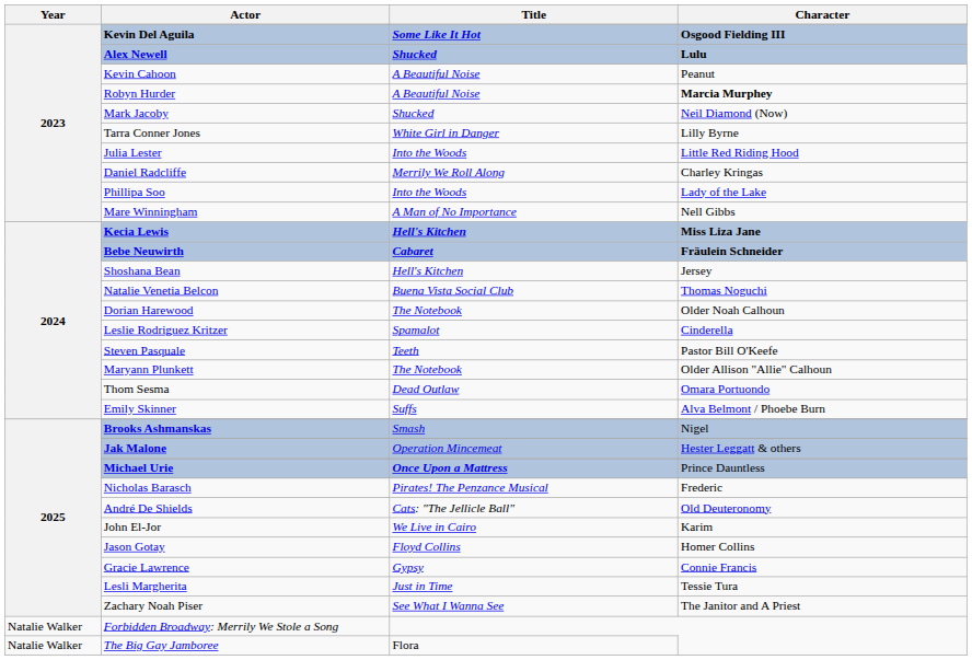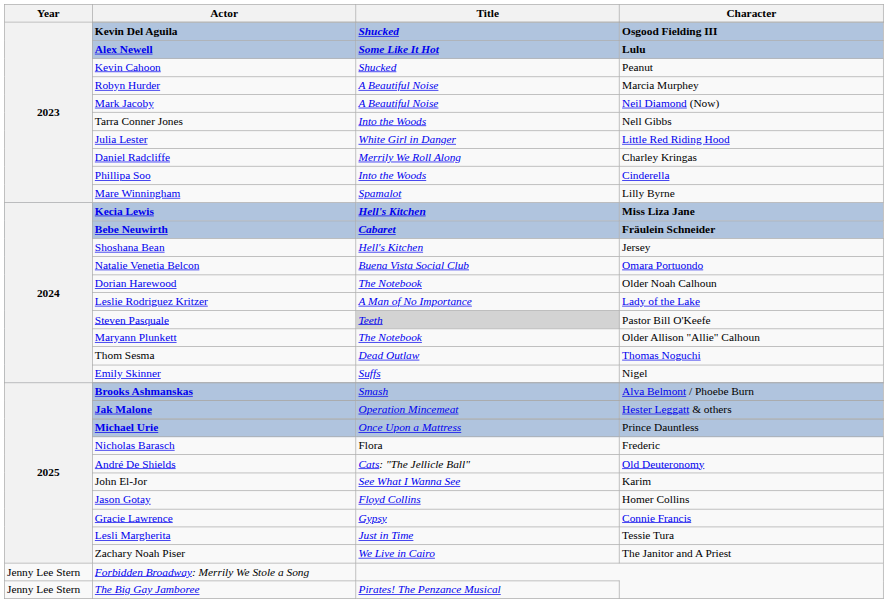 <table class="wikitable" style="width:98%;">
 <tr>
 <th style="width:10%;">Year</th>
 <th style="width:30%;">Actor</th>
 <th style="width:30%;">Title</th>
 <th style="width:30%;">Character</th>
 </tr>
 <tr>
 <th rowspan="11">2023</th>
 </tr>
 <tr style="background:#B0C4DE">
 <td><strong>Kevin Del Aguila</strong></td>
-<td><strong><em><a href='#'>Some Like It Hot</a></em></strong></td>
+<td><strong><em><a href='#'>Shucked</a></em></strong></td>
 <td><strong>Osgood Fielding III</strong></td>
 </tr>
 <tr style="background:#B0C4DE">
 <td><strong><a href='#'>Alex Newell</a></strong></td>
-<td><strong><em><a href='#'>Shucked</a></em></strong></td>
+<td><strong><em><a href='#'>Some Like It Hot</a></em></strong></td>
 <td><strong>Lulu</strong></td>
 </tr>
 <tr>
 <td><a href='#'>Kevin Cahoon</a></td>
-<td><em><a href='#'>A Beautiful Noise</a></em></td>
+<td><em><a href='#'>Shucked</a></em></td>
 <td>Peanut</td>
 </tr>
 <tr>
 <td><a href='#'>Robyn Hurder</a></td>
 <td><em><a href='#'>A Beautiful Noise</a></em></td>
-<td><strong>Marcia Murphey</strong></td>
+<td>Marcia Murphey</td>
 </tr>
 <tr>
 <td><a href='#'>Mark Jacoby</a></td>
-<td><em><a href='#'>Shucked</a></em></td>
+<td><em><a href='#'>A Beautiful Noise</a></em></td>
 <td><a href='#'>Neil Diamond</a> (Now)</td>
 </tr>
 <tr>
 <td>Tarra Conner Jones</td>
-<td><em><a href='#'>White Girl in Danger</a></em></td>
-<td>Lilly Byrne</td>
+<td><em><a href='#'>Into the Woods</a></em></td>
+<td>Nell Gibbs</td>
 </tr>
 <tr>
 <td><a href='#'>Julia Lester</a></td>
-<td><em><a href='#'>Into the Woods</a></em></td>
+<td><em><a href='#'>White Girl in Danger</a></em></td>
 <td><a href='#'>Little Red Riding Hood</a></td>
 </tr>
 <tr>
 <td><a href='#'>Daniel Radcliffe</a></td>
 <td><em><a href='#'>Merrily We Roll Along</a></em></td>
 <td>Charley Kringas</td>
 </tr>
 <tr>
 <td><a href='#'>Phillipa Soo</a></td>
 <td><em><a href='#'>Into the Woods</a></em></td>
-<td><a href='#'>Lady of the Lake</a></td>
+<td><a href='#'>Cinderella</a></td>
 </tr>
 <tr>
 <td><a href='#'>Mare Winningham</a></td>
-<td><em><a href='#'>A Man of No Importance</a></em></td>
-<td>Nell Gibbs</td>
+<td><em><a href='#'>Spamalot</a></em></td>
+<td>Lilly Byrne</td>
 </tr>
 <tr style="background:#B0C4DE">
 <th rowspan="10">2024</th>
 <td><strong><a href='#'>Kecia Lewis</a></strong></td>
 <td><strong><a href='#'><em>Hell's Kitchen</em></a></strong></td>
 <td><strong>Miss Liza Jane</strong></td>
 </tr>
 <tr style="background:#B0C4DE">
 <td><strong><a href='#'>Bebe Neuwirth</a></strong></td>
 <td><strong><em><a href='#'>Cabaret</a></em></strong></td>
 <td><strong>Fräulein Schneider</strong></td>
 </tr>
 <tr>
 <td><a href='#'>Shoshana Bean</a></td>
 <td><a href='#'><em>Hell's Kitchen</em></a></td>
 <td>Jersey</td>
 </tr>
 <tr>
 <td><a href='#'>Natalie Venetia Belcon</a></td>
 <td><em><a href='#'>Buena Vista Social Club</a></em></td>
-<td><a href='#'>Thomas Noguchi</a></td>
+<td><a href='#'>Omara Portuondo</a></td>
 </tr>
 <tr>
 <td><a href='#'>Dorian Harewood</a></td>
 <td><a href='#'><em>The Notebook</em></a></td>
 <td>Older Noah Calhoun</td>
 </tr>
 <tr>
 <td><a href='#'>Leslie Rodriguez Kritzer</a></td>
-<td><em><a href='#'>Spamalot</a></em></td>
-<td><a href='#'>Cinderella</a></td>
+<td><em><a href='#'>A Man of No Importance</a></em></td>
+<td><a href='#'>Lady of the Lake</a></td>
 </tr>
 <tr>
 <td><a href='#'>Steven Pasquale</a></td>
-<td><a href='#'><em>Teeth</em></a></td>
+<td style="background: lightgrey;"><a href='#'><em>Teeth</em></a></td>
 <td>Pastor Bill O'Keefe</td>
 </tr>
 <tr>
 <td><a href='#'>Maryann Plunkett</a></td>
 <td><a href='#'><em>The Notebook</em></a></td>
 <td>Older Allison "Allie" Calhoun</td>
 </tr>
 <tr>
 <td>Thom Sesma</td>
 <td><em><a href='#'>Dead Outlaw</a></em></td>
-<td><a href='#'>Omara Portuondo</a></td>
+<td><a href='#'>Thomas Noguchi</a></td>
 </tr>
 <tr>
 <td><a href='#'>Emily Skinner</a></td>
 <td><em><a href='#'>Suffs</a></em></td>
-<td><a href='#'>Alva Belmont</a> / Phoebe Burn</td>
+<td>Nigel</td>
 </tr>
 <tr>
 <th rowspan=13>2025</th>
 </tr>
 <tr style="background:#B0C4DE">
 <td><strong><a href='#'>Brooks Ashmanskas</a></strong></td>
 <td><em><a href='#'>Smash</a></em></td>
-<td>Nigel</td>
+<td><a href='#'>Alva Belmont</a> / Phoebe Burn</td>
 </tr>
 <tr>
 </tr>
 <tr style="background:#B0C4DE">
 <td><strong><a href='#'>Jak Malone</a></strong></td>
 <td><em><a href='#'>Operation Mincemeat</a></em></td>
 <td><a href='#'>Hester Leggatt</a> & others</td>
 </tr>
 <tr>
 </tr>
 <tr style="background:#B0C4DE">
 <td><strong><a href='#'>Michael Urie</a></strong></td>
-<td><strong><em><a href='#'>Once Upon a Mattress</a></em></strong></td>
+<td><em><a href='#'>Once Upon a Mattress</a></em></td>
 <td>Prince Dauntless</td>
 </tr>
 <tr>
 <td><a href='#'>Nicholas Barasch</a></td>
-<td><em><a href='#'>Pirates! The Penzance Musical</a></em></td>
+<td>Flora</td>
 <td>Frederic</td>
 </tr>
 <tr>
 <td><a href='#'>André De Shields</a></td>
 <td><em><a href='#'>Cats</a>: "The Jellicle Ball"</em></td>
 <td><a href='#'>Old Deuteronomy</a></td>
 </tr>
 <tr>
 <td>John El-Jor</td>
-<td><em><a href='#'>We Live in Cairo</a></em></td>
+<td><em><a href='#'>See What I Wanna See</a></em></td>
 <td>Karim</td>
 </tr>
 <tr>
 <td><a href='#'>Jason Gotay</a></td>
 <td><em><a href='#'>Floyd Collins</a></em></td>
 <td>Homer Collins</td>
 </tr>
 <tr>
 <td><a href='#'>Gracie Lawrence</a></td>
 <td><em><a href='#'>Gypsy</a></em></td>
 <td><a href='#'>Connie Francis</a></td>
 </tr>
 <tr>
 <td><a href='#'>Lesli Margherita</a></td>
 <td><em><a href='#'>Just in Time</a></em></td>
 <td>Tessie Tura</td>
 </tr>
 <tr>
 <td>Zachary Noah Piser</td>
-<td><em><a href='#'>See What I Wanna See</a></em></td>
+<td><em><a href='#'>We Live in Cairo</a></em></td>
 <td>The Janitor and A Priest</td>
 </tr>
 <tr>
-<td>Natalie Walker</td>
+<td>Jenny Lee Stern</td>
 <td><em><a href='#'>Forbidden Broadway</a>: Merrily We Stole a Song</em></td>
 </tr>
 <tr>
-<td>Natalie Walker</td>
+<td>Jenny Lee Stern</td>
 <td><em><a href='#'>The Big Gay Jamboree</a></em></td>
-<td>Flora</td>
+<td><em><a href='#'>Pirates! The Penzance Musical</a></em></td>
 </tr>
 </table>
